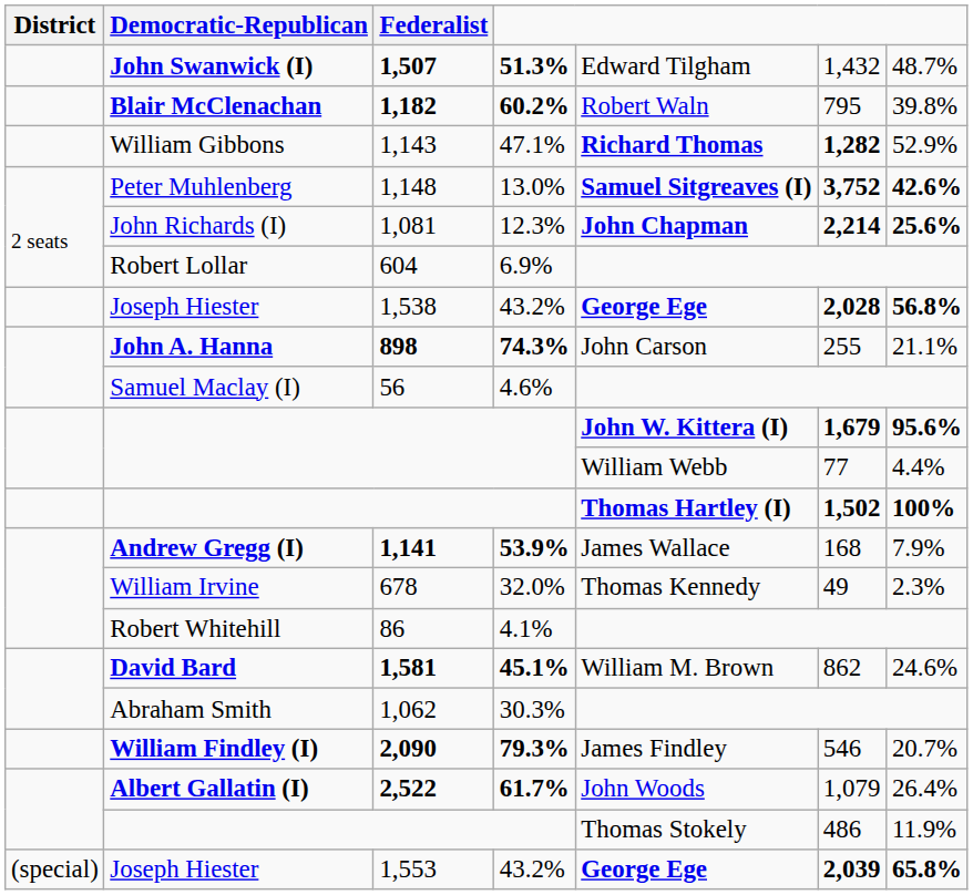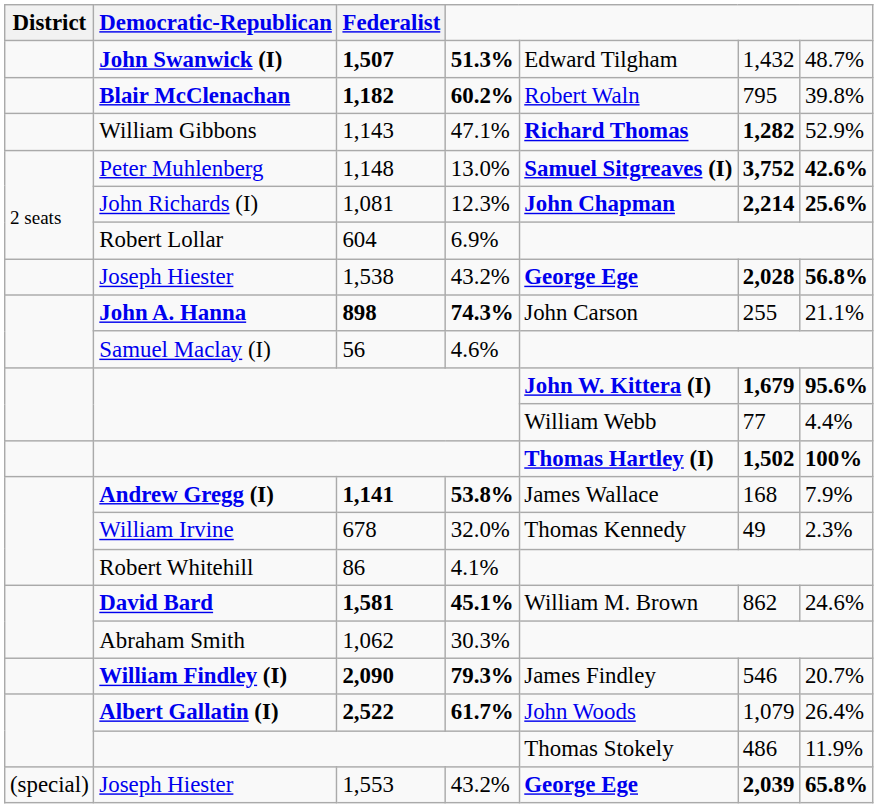 <table class=wikitable>
 <tr>
 <th>District</th>
 <th><a href='#'>Democratic-Republican</a></th>
 <th><a href='#'>Federalist</a></th>
 </tr>
 <tr>
 <td></td>
 <td><strong><a href='#'>John Swanwick</a> (I)</strong></td>
 <td><strong>1,507</strong></td>
 <td><strong>51.3%</strong></td>
 <td>Edward Tilgham</td>
 <td>1,432</td>
 <td>48.7%</td>
 </tr>
 <tr>
 <td></td>
 <td><strong><a href='#'>Blair McClenachan</a></strong></td>
 <td><strong>1,182</strong></td>
 <td><strong>60.2%</strong></td>
 <td><a href='#'>Robert Waln</a></td>
 <td>795</td>
 <td>39.8%</td>
 </tr>
 <tr>
 <td></td>
 <td>William Gibbons</td>
 <td>1,143</td>
 <td>47.1%</td>
 <td><strong><a href='#'>Richard Thomas</a></strong></td>
 <td><strong>1,282</strong></td>
 <td>52.9%</td>
 </tr>
 <tr>
 <td rowspan=3><br><small>2 seats</small></td>
 <td><a href='#'>Peter Muhlenberg</a></td>
 <td>1,148</td>
 <td>13.0%</td>
 <td><strong><a href='#'>Samuel Sitgreaves</a> (I)</strong></td>
 <td><strong>3,752</strong></td>
 <td><strong>42.6%</strong></td>
 </tr>
 <tr>
 <td><a href='#'>John Richards</a> (I)</td>
 <td>1,081</td>
 <td>12.3%</td>
 <td><strong><a href='#'>John Chapman</a></strong></td>
 <td><strong>2,214</strong></td>
 <td><strong>25.6%</strong></td>
 </tr>
 <tr>
 <td>Robert Lollar</td>
 <td>604</td>
 <td>6.9%</td>
 <td colspan=3></td>
 </tr>
 <tr>
 <td></td>
 <td><a href='#'>Joseph Hiester</a></td>
 <td>1,538</td>
 <td>43.2%</td>
 <td><strong><a href='#'>George Ege</a></strong></td>
 <td><strong>2,028</strong></td>
 <td><strong>56.8%</strong></td>
 </tr>
 <tr>
 <td rowspan=2></td>
 <td><strong><a href='#'>John A. Hanna</a></strong></td>
 <td><strong>898</strong></td>
 <td><strong>74.3%</strong></td>
 <td>John Carson</td>
 <td>255</td>
 <td>21.1%</td>
 </tr>
 <tr>
 <td><a href='#'>Samuel Maclay</a> (I)</td>
 <td>56</td>
 <td>4.6%</td>
 </tr>
 <tr>
 <td rowspan=2></td>
 <td colspan=3 rowspan=2></td>
 <td><strong><a href='#'>John W. Kittera</a> (I)</strong></td>
 <td><strong>1,679</strong></td>
 <td><strong>95.6%</strong></td>
 </tr>
 <tr>
 <td>William Webb</td>
 <td>77</td>
 <td>4.4%</td>
 </tr>
 <tr>
 <td></td>
 <td colspan=3></td>
 <td><strong><a href='#'>Thomas Hartley</a> (I)</strong></td>
 <td><strong>1,502</strong></td>
 <td><strong>100%</strong></td>
 </tr>
 <tr>
 <td rowspan=3></td>
 <td><strong><a href='#'>Andrew Gregg</a> (I)</strong></td>
 <td><strong>1,141</strong></td>
-<td><strong>53.9%</strong></td>
+<td><strong>53.8%</strong></td>
 <td>James Wallace</td>
 <td>168</td>
 <td>7.9%</td>
 </tr>
 <tr>
 <td><a href='#'>William Irvine</a></td>
 <td>678</td>
 <td>32.0%</td>
 <td>Thomas Kennedy</td>
 <td>49</td>
 <td>2.3%</td>
 </tr>
 <tr>
 <td>Robert Whitehill</td>
 <td>86</td>
 <td>4.1%</td>
 <td colspan=3></td>
 </tr>
 <tr>
 <td rowspan=2></td>
 <td><strong><a href='#'>David Bard</a></strong></td>
 <td><strong>1,581</strong></td>
 <td><strong>45.1%</strong></td>
 <td>William M. Brown</td>
 <td>862</td>
 <td>24.6%</td>
 </tr>
 <tr>
 <td>Abraham Smith</td>
 <td>1,062</td>
 <td>30.3%</td>
 <td colspan=3></td>
 </tr>
 <tr>
 <td></td>
 <td><strong><a href='#'>William Findley</a> (I)</strong></td>
 <td><strong>2,090</strong></td>
 <td><strong>79.3%</strong></td>
 <td>James Findley</td>
 <td>546</td>
 <td>20.7%</td>
 </tr>
 <tr>
 <td rowspan=2></td>
 <td><strong><a href='#'>Albert Gallatin</a> (I)</strong></td>
 <td><strong>2,522</strong></td>
 <td><strong>61.7%</strong></td>
 <td><a href='#'>John Woods</a></td>
 <td>1,079</td>
 <td>26.4%</td>
 </tr>
 <tr>
 <td colspan=3></td>
 <td>Thomas Stokely</td>
 <td>486</td>
 <td>11.9%</td>
 </tr>
 <tr>
 <td> (special)</td>
 <td><a href='#'>Joseph Hiester</a></td>
 <td>1,553</td>
 <td>43.2%</td>
 <td><strong><a href='#'>George Ege</a></strong></td>
 <td><strong>2,039</strong></td>
 <td><strong>65.8%</strong></td>
 </tr>
 </table>
